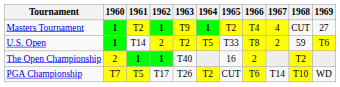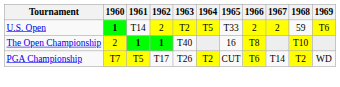 <table class="wikitable" style="font-size:95%;text-align:center;">
 <tr>
 <th>Tournament</th>
 <th>1960</th>
 <th>1961</th>
 <th>1962</th>
 <th>1963</th>
 <th>1964</th>
 <th>1965</th>
 <th>1966</th>
 <th>1967</th>
 <th>1968</th>
 <th>1969</th>
 </tr>
 <tr>
-<td align=left><a href='#'>Masters Tournament</a></td>
-<td style="background:lime;"><strong>1</strong></td>
-<td style="background:yellow;">T2</td>
-<td style="background:lime;"><strong>1</strong></td>
-<td style="background:yellow;">T9</td>
-<td style="background:lime;"><strong>1</strong></td>
-<td style="background:yellow;">T2</td>
-<td style="background:yellow;">T4</td>
-<td style="background:yellow;">4</td>
-<td>CUT</td>
-<td>27</td>
-</tr>
-<tr>
 <td align=left><a href='#'>U.S. Open</a></td>
 <td style="background:lime;"><strong>1</strong></td>
 <td>T14</td>
 <td style="background:yellow;">2</td>
 <td style="background:yellow;">T2</td>
 <td style="background:yellow;">T5</td>
 <td>T33</td>
-<td style="background:yellow;">T8</td>
+<td style="background:yellow;">2</td>
 <td style="background:yellow;">2</td>
 <td>59</td>
 <td style="background:yellow;">T6</td>
 </tr>
 <tr>
 <td align=left><a href='#'>The Open Championship</a></td>
 <td style="background:yellow;">2</td>
 <td style="background:lime;"><strong>1</strong></td>
 <td style="background:lime;"><strong>1</strong></td>
 <td>T40</td>
 <td style="background:#eeeeee;"></td>
 <td>16</td>
-<td style="background:yellow;">2</td>
+<td style="background:yellow;">T8</td>
 <td style="background:#eeeeee;"></td>
-<td style="background:yellow;">T2</td>
+<td style="background:yellow;">T10</td>
 <td style="background:#eeeeee;"></td>
 </tr>
 <tr>
 <td align=left><a href='#'>PGA Championship</a></td>
 <td style="background:yellow;">T7</td>
 <td style="background:yellow;">T5</td>
 <td>T17</td>
 <td>T26</td>
 <td style="background:yellow;">T2</td>
 <td>CUT</td>
 <td style="background:yellow;">T6</td>
 <td>T14</td>
-<td style="background:yellow;">T10</td>
+<td style="background:yellow;">T2</td>
 <td>WD</td>
 </tr>
 </table>
